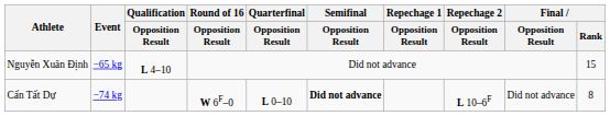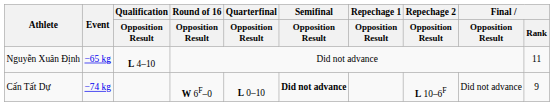 <table class=wikitable style=font-size:85%;text-align:center>
 <tr>
 <th rowspan="2">Athlete</th>
 <th rowspan="2">Event</th>
 <th>Qualification</th>
 <th>Round of 16</th>
 <th>Quarterfinal</th>
 <th>Semifinal</th>
 <th>Repechage 1</th>
 <th>Repechage 2</th>
 <th colspan=2>Final / </th>
 </tr>
 <tr style="font-size: 95%">
 <th>Opposition<br>Result</th>
 <th>Opposition<br>Result</th>
 <th>Opposition<br>Result</th>
 <th>Opposition<br>Result</th>
 <th>Opposition<br>Result</th>
 <th>Opposition<br>Result</th>
 <th>Opposition<br>Result</th>
 <th>Rank</th>
 </tr>
 <tr>
 <td align=left>Nguyễn Xuân Định</td>
 <td align=left><a href='#'>−65 kg</a></td>
 <td><br><strong>L</strong> 4–10</td>
 <td colspan=6>Did not advance</td>
-<td>15</td>
+<td>11</td>
 </tr>
 <tr>
 <td align=left>Cấn Tất Dự</td>
 <td align=left><a href='#'>−74 kg</a></td>
 <td></td>
 <td><br><strong>W</strong> 6<sup>F</sup>–0</td>
 <td><br><strong>L</strong> 0–10</td>
 <td><strong>Did not advance</strong></td>
 <td></td>
 <td><br><strong>L</strong> 10–6<sup>F</sup></td>
 <td>Did not advance</td>
-<td>8</td>
+<td>9</td>
 </tr>
 </table>
